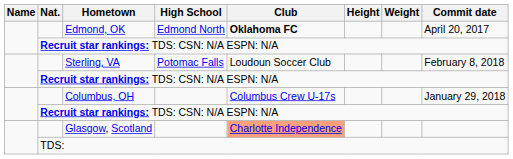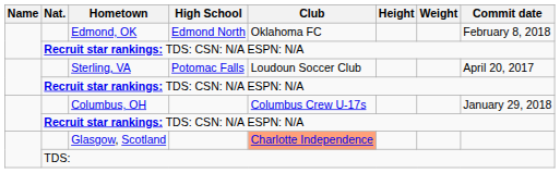 <table class="wikitable" style="font-size:90%;" border="1">
 <tr>
 <th>Name</th>
 <th>Nat.</th>
 <th>Hometown</th>
 <th>High School</th>
 <th>Club</th>
 <th>Height</th>
 <th>Weight</th>
 <th>Commit date</th>
 </tr>
 <tr>
 <td rowspan="2"></td>
 <td></td>
 <td><a href='#'>Edmond, OK</a></td>
 <td><a href='#'>Edmond North</a></td>
-<td><strong>Oklahoma FC</strong></td>
+<td>Oklahoma FC</td>
 <td></td>
 <td></td>
-<td>April 20, 2017</td>
+<td>February 8, 2018</td>
 </tr>
 <tr>
 <td colspan="8"><strong><a href='#'>Recruit star rankings:</a></strong> TDS:  CSN: N/A ESPN: N/A</td>
 </tr>
 <tr>
 <td rowspan="2"></td>
 <td></td>
 <td><a href='#'>Sterling, VA</a></td>
 <td><a href='#'>Potomac Falls</a></td>
 <td>Loudoun Soccer Club</td>
 <td></td>
 <td></td>
-<td>February 8, 2018</td>
+<td>April 20, 2017</td>
 </tr>
 <tr>
 <td colspan="8"><strong><a href='#'>Recruit star rankings:</a></strong> TDS:  CSN: N/A ESPN: N/A</td>
 </tr>
 <tr>
 <td rowspan="2"></td>
 <td></td>
 <td><a href='#'>Columbus, OH</a></td>
 <td></td>
 <td><a href='#'>Columbus Crew U-17s</a></td>
 <td></td>
 <td></td>
 <td>January 29, 2018</td>
 </tr>
 <tr>
 <td colspan="8"><strong><a href='#'>Recruit star rankings:</a></strong> TDS:  CSN: N/A ESPN: N/A</td>
 </tr>
 <tr>
 <td rowspan="2"></td>
 <td></td>
 <td><a href='#'>Glasgow</a>, <a href='#'>Scotland</a></td>
 <td></td>
 <td style="background: lightsalmon;"><a href='#'>Charlotte Independence</a></td>
 <td></td>
 <td></td>
 <td></td>
 </tr>
 <tr>
 <td colspan="8">TDS: </td>
 </tr>
 </table>
